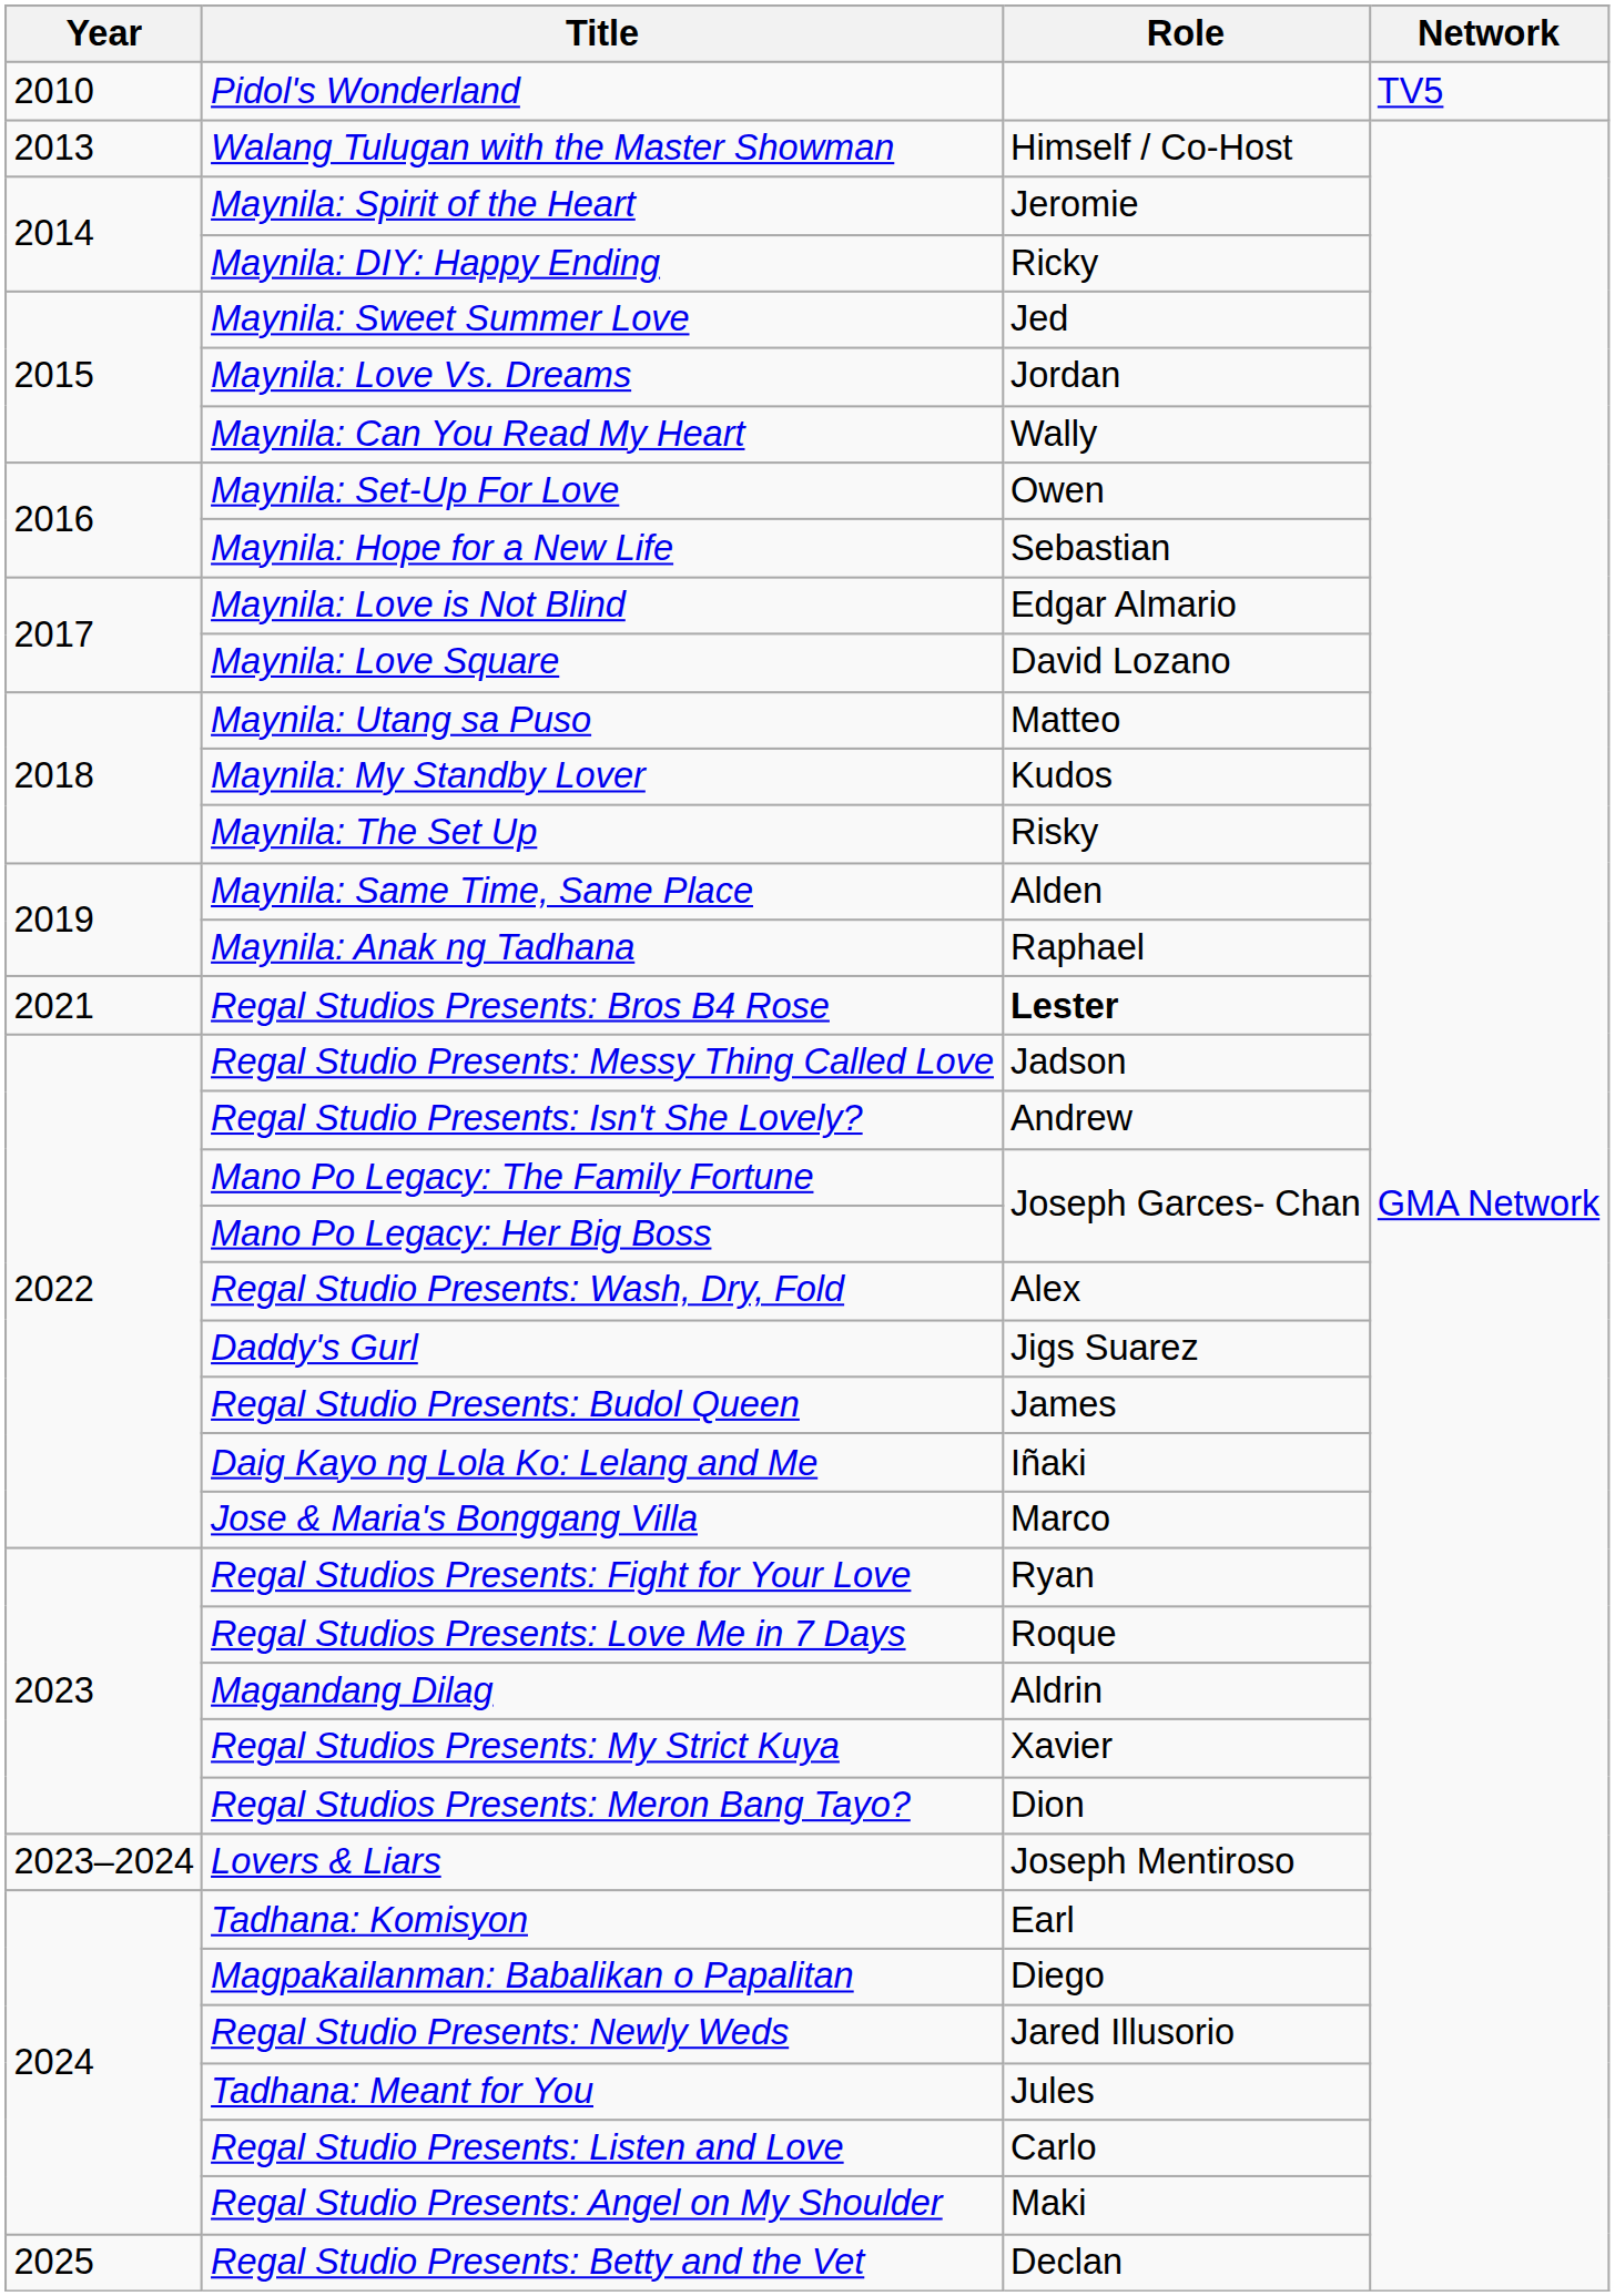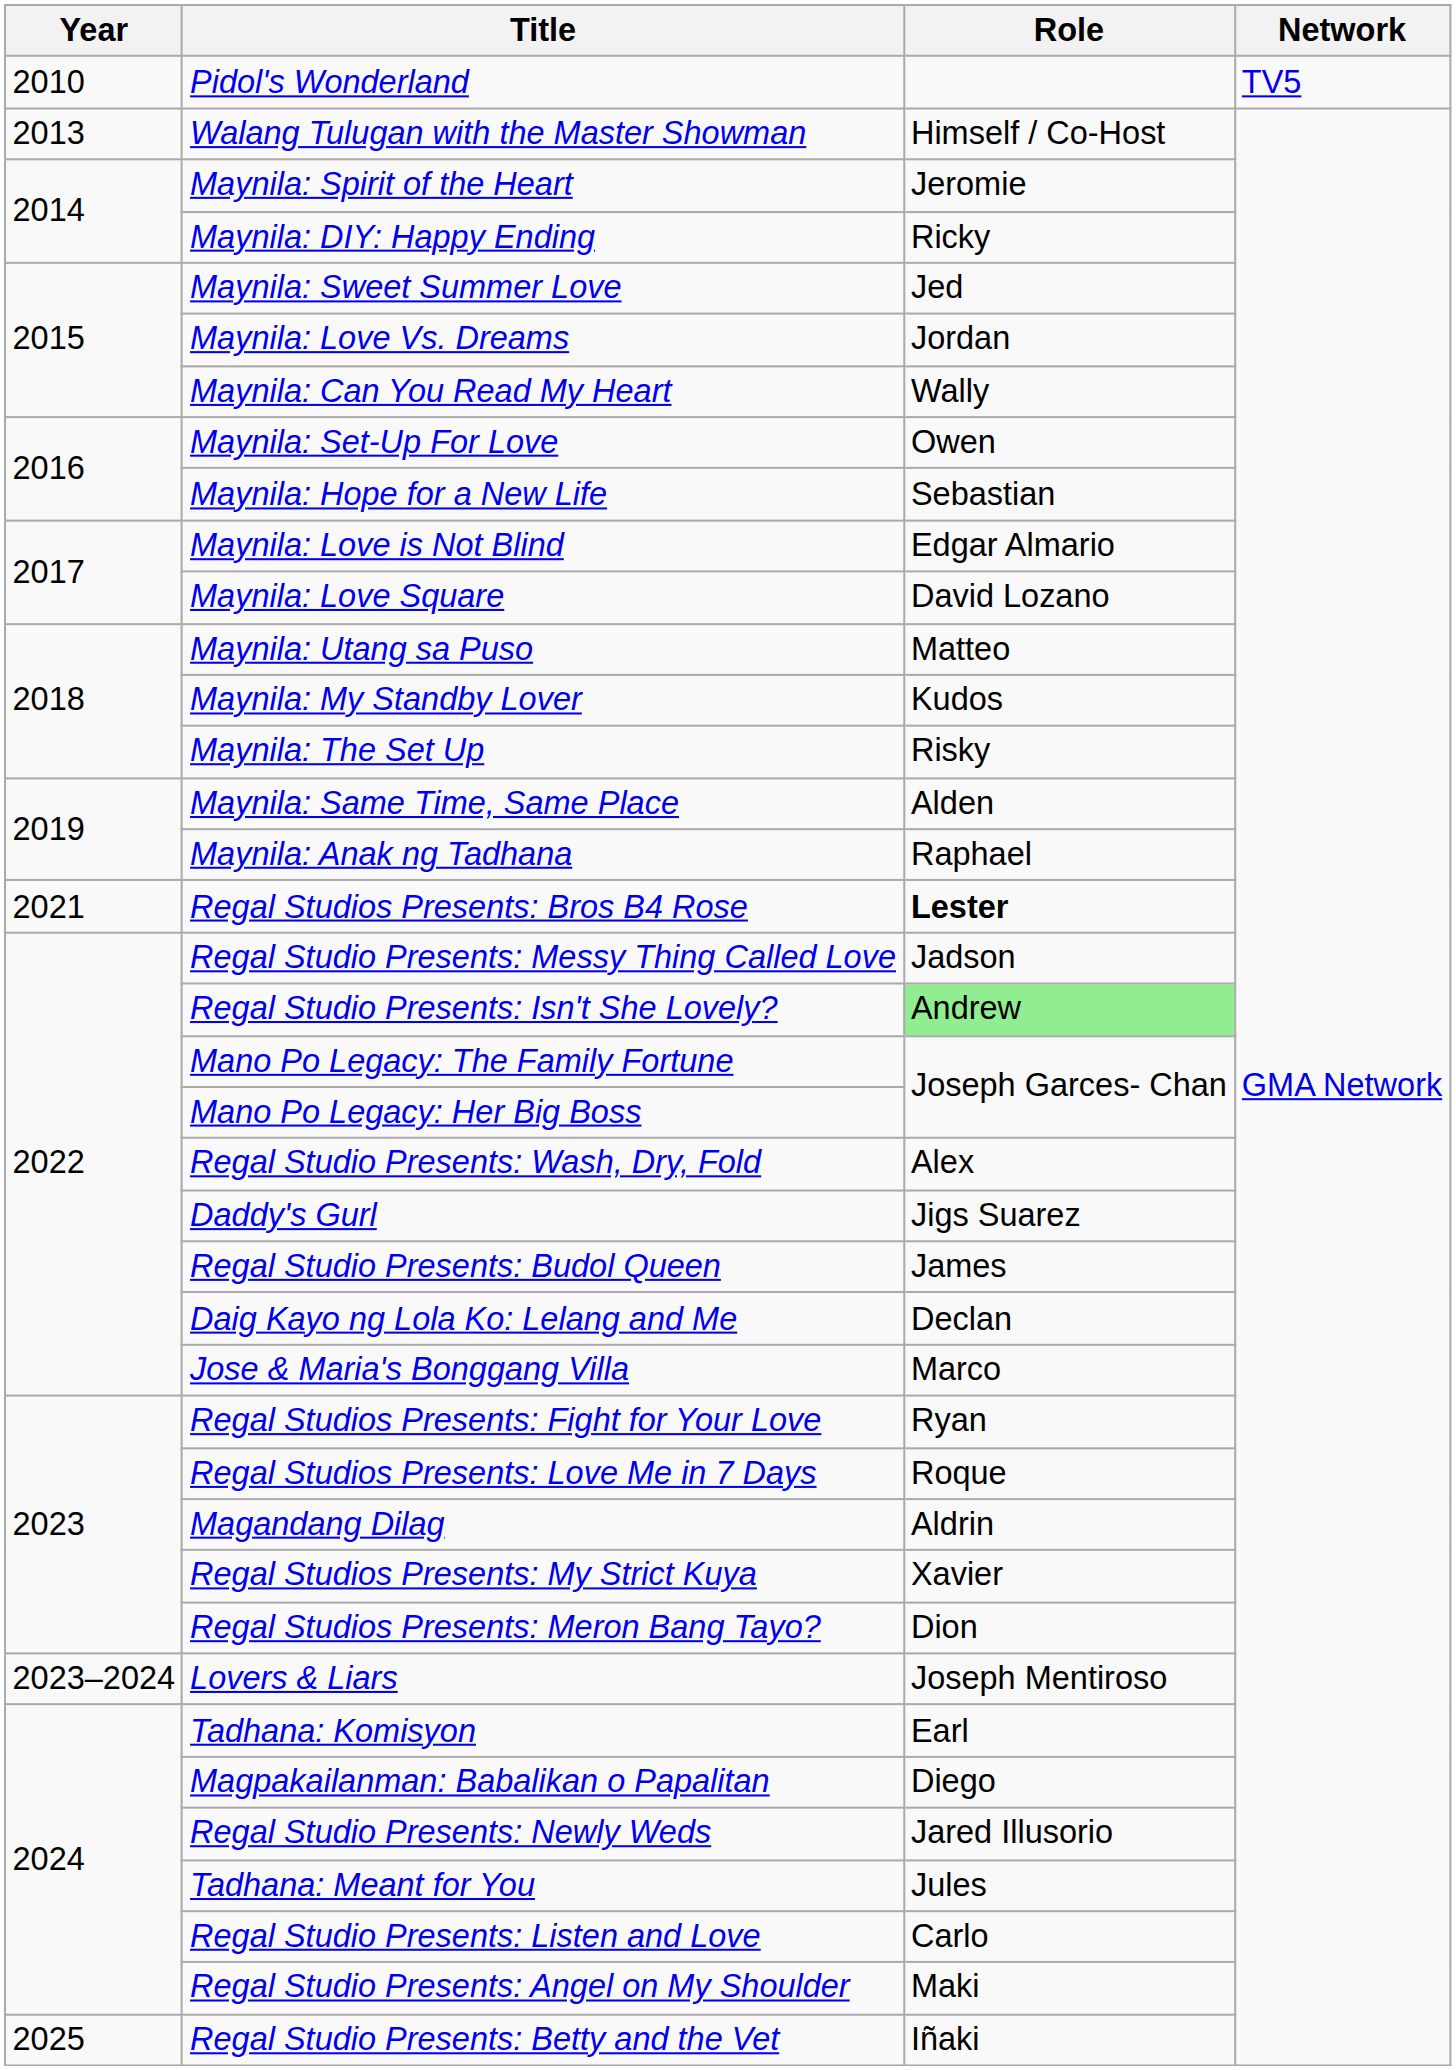 <table class="wikitable sortable">
 <tr>
 <th>Year</th>
 <th>Title</th>
 <th>Role</th>
 <th>Network</th>
 </tr>
 <tr>
 <td>2010</td>
 <td><em><a href='#'>Pidol's Wonderland</a></em></td>
 <td></td>
 <td rowspan="1"><a href='#'>TV5</a></td>
 </tr>
 <tr>
 <td>2013</td>
 <td><em><a href='#'>Walang Tulugan with the Master Showman</a></em></td>
 <td>Himself / Co-Host</td>
 <td rowspan="38"><a href='#'>GMA Network</a></td>
 </tr>
 <tr>
 <td rowspan="2">2014</td>
 <td><em><a href='#'>Maynila: Spirit of the Heart</a></em></td>
 <td>Jeromie</td>
 </tr>
 <tr>
 <td><em><a href='#'>Maynila: DIY: Happy Ending</a></em></td>
 <td>Ricky</td>
 </tr>
 <tr>
 <td rowspan="3">2015</td>
 <td><em><a href='#'>Maynila: Sweet Summer Love</a></em></td>
 <td>Jed</td>
 </tr>
 <tr>
 <td><em><a href='#'>Maynila: Love Vs. Dreams</a></em></td>
 <td>Jordan</td>
 </tr>
 <tr>
 <td><em><a href='#'>Maynila: Can You Read My Heart</a></em></td>
 <td>Wally</td>
 </tr>
 <tr>
 <td rowspan="2">2016</td>
 <td><em><a href='#'>Maynila: Set-Up For Love</a></em></td>
 <td>Owen</td>
 </tr>
 <tr>
 <td><em><a href='#'>Maynila: Hope for a New Life</a></em></td>
 <td>Sebastian</td>
 </tr>
 <tr>
 <td rowspan="2">2017</td>
 <td><em><a href='#'>Maynila: Love is Not Blind</a></em></td>
 <td>Edgar Almario</td>
 </tr>
 <tr>
 <td><em><a href='#'>Maynila: Love Square</a></em></td>
 <td>David Lozano</td>
 </tr>
 <tr>
 <td rowspan="3">2018</td>
 <td><em><a href='#'>Maynila: Utang sa Puso</a></em></td>
 <td>Matteo</td>
 </tr>
 <tr>
 <td><em><a href='#'>Maynila: My Standby Lover</a></em></td>
 <td>Kudos</td>
 </tr>
 <tr>
 <td><em><a href='#'>Maynila: The Set Up</a></em></td>
 <td>Risky</td>
 </tr>
 <tr>
 <td rowspan="2">2019</td>
 <td><em><a href='#'>Maynila: Same Time, Same Place</a></em></td>
 <td>Alden</td>
 </tr>
 <tr>
 <td><em><a href='#'>Maynila: Anak ng Tadhana</a></em></td>
 <td>Raphael</td>
 </tr>
 <tr>
 <td>2021</td>
 <td><em><a href='#'>Regal Studios Presents: Bros B4 Rose</a></em></td>
 <td><strong>Lester</strong></td>
 </tr>
 <tr>
 <td rowspan="9">2022</td>
 <td><em><a href='#'>Regal Studio Presents: Messy Thing Called Love</a></em></td>
 <td>Jadson</td>
 </tr>
 <tr>
 <td><em><a href='#'>Regal Studio Presents: Isn't She Lovely?</a></em></td>
-<td>Andrew</td>
+<td style="background: lightgreen;">Andrew</td>
 </tr>
 <tr>
 <td><em><a href='#'>Mano Po Legacy: The Family Fortune</a></em></td>
 <td rowspan="2">Joseph Garces- Chan</td>
 </tr>
 <tr>
 <td><em><a href='#'>Mano Po Legacy: Her Big Boss</a></em></td>
 </tr>
 <tr>
 <td><em><a href='#'>Regal Studio Presents: Wash, Dry, Fold</a></em></td>
 <td>Alex</td>
 </tr>
 <tr>
 <td><em><a href='#'>Daddy's Gurl</a></em></td>
 <td>Jigs Suarez</td>
 </tr>
 <tr>
 <td><em><a href='#'>Regal Studio Presents: Budol Queen</a></em></td>
 <td>James</td>
 </tr>
 <tr>
 <td><a href='#'><em>Daig Kayo ng Lola Ko: Lelang and Me</em></a></td>
-<td>Iñaki</td>
+<td>Declan</td>
 </tr>
 <tr>
 <td><em><a href='#'>Jose & Maria's Bonggang Villa</a></em></td>
 <td>Marco</td>
 </tr>
 <tr>
 <td rowspan="5">2023</td>
 <td><em><a href='#'>Regal Studios Presents: Fight for Your Love</a></em></td>
 <td>Ryan</td>
 </tr>
 <tr>
 <td><em><a href='#'>Regal Studios Presents: Love Me in 7 Days</a></em></td>
 <td>Roque</td>
 </tr>
 <tr>
 <td><em><a href='#'>Magandang Dilag</a></em></td>
 <td>Aldrin</td>
 </tr>
 <tr>
 <td><em><a href='#'>Regal Studios Presents: My Strict Kuya</a></em></td>
 <td>Xavier</td>
 </tr>
 <tr>
 <td><em><a href='#'>Regal Studios Presents: Meron Bang Tayo?</a></em></td>
 <td>Dion</td>
 </tr>
 <tr>
 <td>2023–2024</td>
 <td><em><a href='#'>Lovers & Liars</a></em></td>
 <td>Joseph Mentiroso</td>
 </tr>
 <tr>
 <td rowspan="6">2024</td>
 <td><em><a href='#'>Tadhana: Komisyon</a></em></td>
 <td>Earl</td>
 </tr>
 <tr>
 <td><em><a href='#'>Magpakailanman: Babalikan o Papalitan</a></em></td>
 <td>Diego</td>
 </tr>
 <tr>
 <td><a href='#'><em>Regal Studio Presents: Newly Weds</em></a></td>
 <td>Jared Illusorio</td>
 </tr>
 <tr>
 <td><em><a href='#'>Tadhana: Meant for You</a></em></td>
 <td>Jules</td>
 </tr>
 <tr>
 <td><em><a href='#'>Regal Studio Presents: Listen and Love</a></em></td>
 <td>Carlo</td>
 </tr>
 <tr>
 <td><a href='#'><em>Regal Studio Presents: Angel on My Shoulder</em></a></td>
 <td>Maki</td>
 </tr>
 <tr>
 <td>2025</td>
 <td><a href='#'><em>Regal Studio Presents: Betty and the Vet</em></a></td>
-<td>Declan</td>
+<td>Iñaki</td>
 </tr>
 </table>
